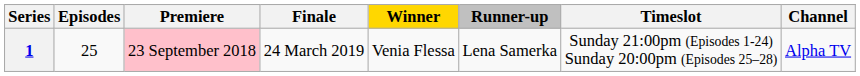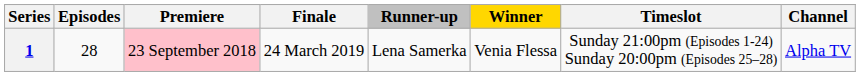 <table class="wikitable" style="text-align:center; line-height:16px;">
 <tr>
 <th scope="col">Series</th>
 <th scope="col">Episodes</th>
 <th scope="col">Premiere</th>
 <th scope="col">Finale</th>
+<th style="background:silver;">Runner-up</th>
 <th style="background:gold;">Winner</th>
-<th style="background:silver;">Runner-up</th>
 <th scope="col">Timeslot</th>
 <th scope="col">Channel</th>
 </tr>
 <tr>
 <th scope="row"><a href='#'>1</a></th>
-<td>25</td>
+<td>28</td>
 <td style="background: pink;">23 September 2018</td>
 <td>24 March 2019</td>
+<td>Lena Samerka</td>
 <td>Venia Flessa</td>
-<td>Lena Samerka</td>
 <td>Sunday 21:00pm <small>(Episodes 1-24)</small><br>Sunday 20:00pm <small>(Episodes 25–28)</small></td>
 <td><a href='#'>Alpha TV</a></td>
 </tr>
 </table>
